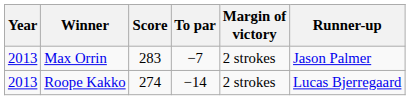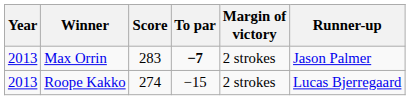 <table class=wikitable style="font-size:95%">
 <tr>
 <th>Year</th>
 <th>Winner</th>
 <th>Score</th>
 <th>To par</th>
 <th>Margin of<br>victory</th>
 <th>Runner-up</th>
 </tr>
 <tr>
 <td><a href='#'>2013</a></td>
 <td> <a href='#'>Max Orrin</a></td>
 <td align=center>283</td>
-<td align=center>−7</td>
+<td align=center><strong>−7</strong></td>
 <td>2 strokes</td>
 <td> <a href='#'>Jason Palmer</a></td>
 </tr>
 <tr>
 <td><a href='#'>2013</a></td>
 <td> <a href='#'>Roope Kakko</a></td>
 <td align=center>274</td>
-<td align=center>−14</td>
+<td align=center>−15</td>
 <td>2 strokes</td>
 <td> <a href='#'>Lucas Bjerregaard</a></td>
 </tr>
 </table>
